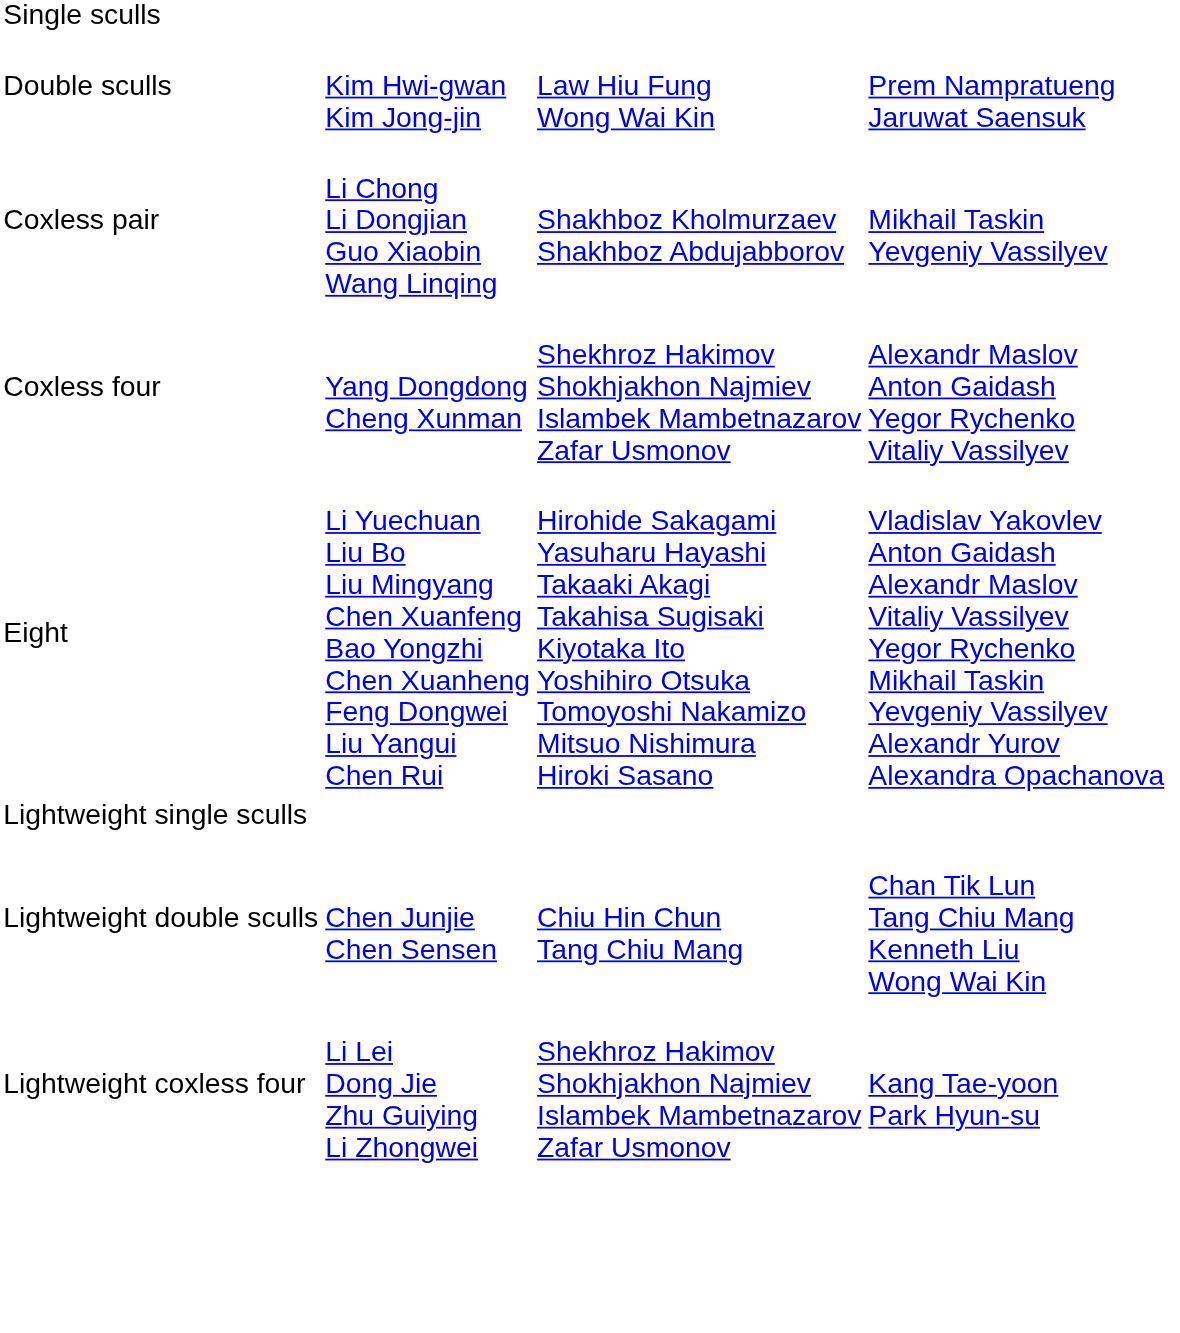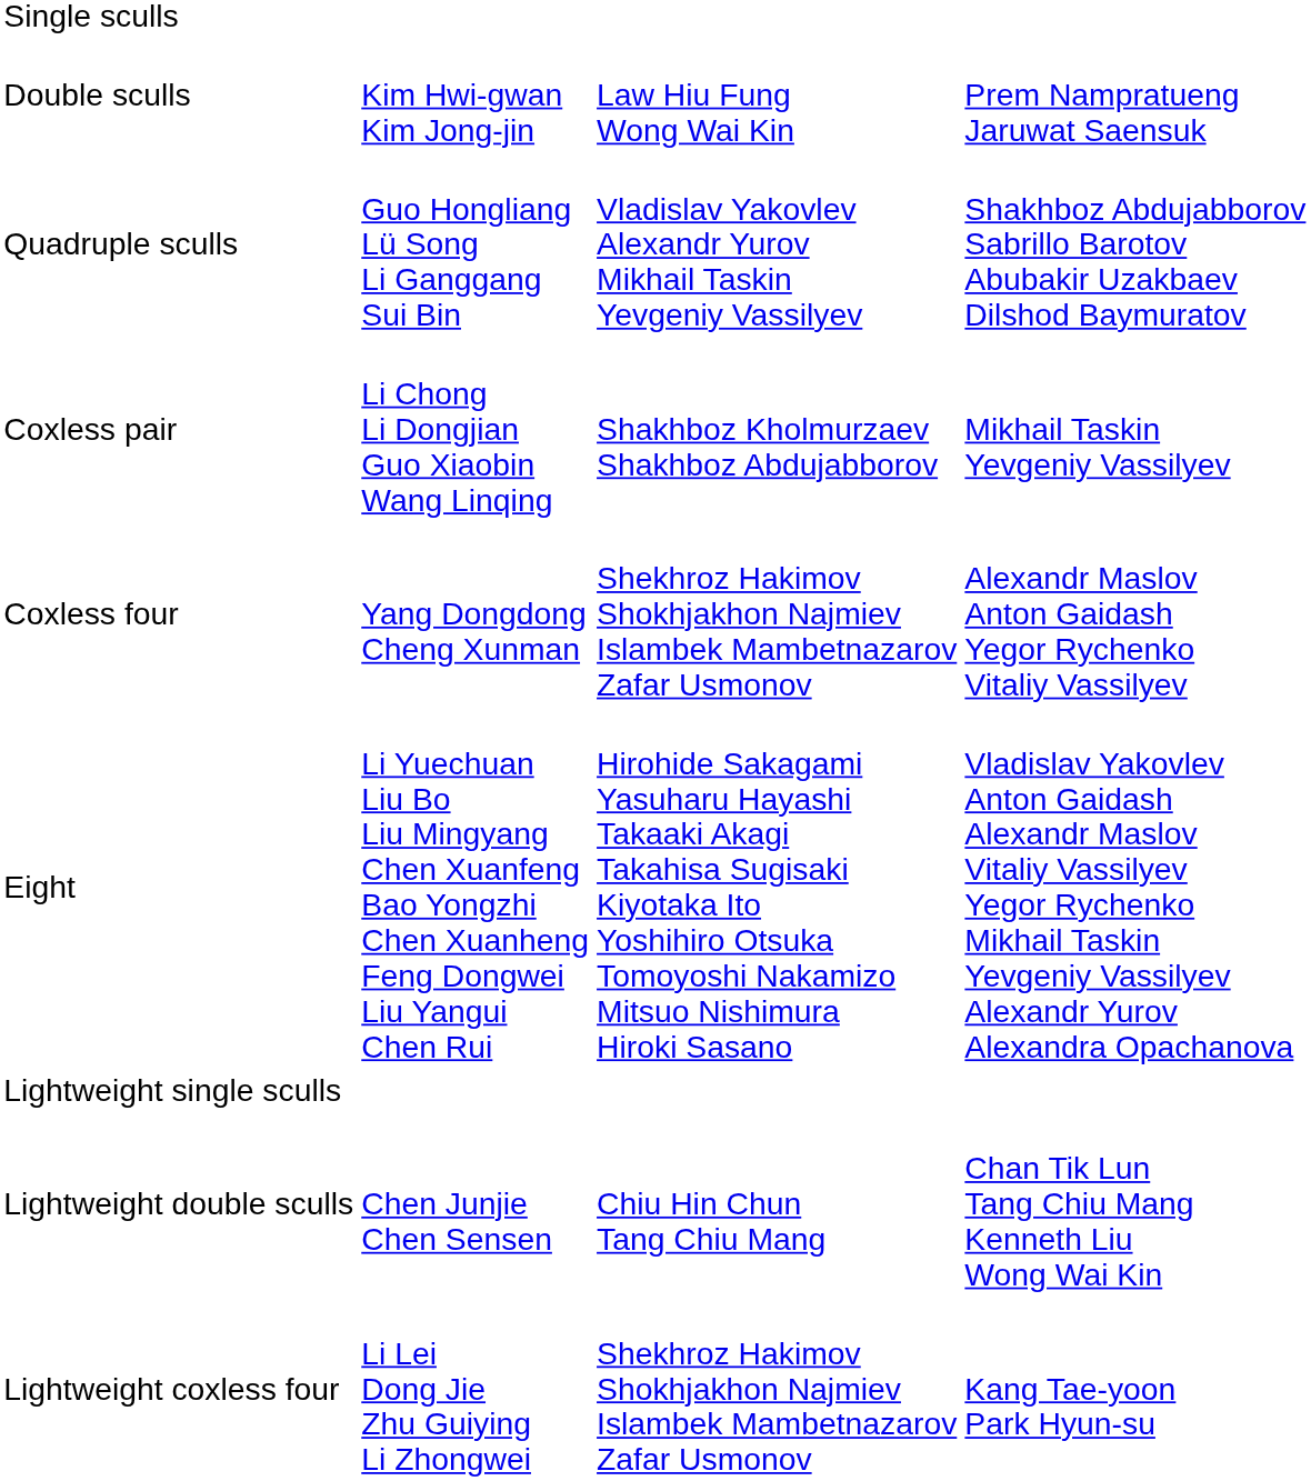 <table>
 <tr>
 <td>Single sculls</td>
 <td></td>
 <td></td>
 <td></td>
 </tr>
 <tr>
 <td>Double sculls</td>
 <td><br><a href='#'>Kim Hwi-gwan</a><br><a href='#'>Kim Jong-jin</a></td>
 <td><br><a href='#'>Law Hiu Fung</a><br><a href='#'>Wong Wai Kin</a></td>
 <td><br><a href='#'>Prem Nampratueng</a><br><a href='#'>Jaruwat Saensuk</a></td>
+</tr>
+<tr>
+<td>Quadruple sculls</td>
+<td><br><a href='#'>Guo Hongliang</a><br><a href='#'>Lü Song</a><br><a href='#'>Li Ganggang</a><br><a href='#'>Sui Bin</a></td>
+<td><br><a href='#'>Vladislav Yakovlev</a><br><a href='#'>Alexandr Yurov</a><br><a href='#'>Mikhail Taskin</a><br><a href='#'>Yevgeniy Vassilyev</a></td>
+<td><br><a href='#'>Shakhboz Abdujabborov</a><br><a href='#'>Sabrillo Barotov</a><br><a href='#'>Abubakir Uzakbaev</a><br><a href='#'>Dilshod Baymuratov</a></td>
 </tr>
 <tr>
 <td>Coxless pair</td>
 <td><br><a href='#'>Li Chong</a><br><a href='#'>Li Dongjian</a><br><a href='#'>Guo Xiaobin</a><br><a href='#'>Wang Linqing</a></td>
 <td><br><a href='#'>Shakhboz Kholmurzaev</a><br><a href='#'>Shakhboz Abdujabborov</a></td>
 <td><br><a href='#'>Mikhail Taskin</a><br><a href='#'>Yevgeniy Vassilyev</a></td>
 </tr>
 <tr>
 <td>Coxless four</td>
 <td><br><a href='#'>Yang Dongdong</a><br><a href='#'>Cheng Xunman</a></td>
 <td><br><a href='#'>Shekhroz Hakimov</a><br><a href='#'>Shokhjakhon Najmiev</a><br><a href='#'>Islambek Mambetnazarov</a><br><a href='#'>Zafar Usmonov</a></td>
 <td><br><a href='#'>Alexandr Maslov</a><br><a href='#'>Anton Gaidash</a><br><a href='#'>Yegor Rychenko</a><br><a href='#'>Vitaliy Vassilyev</a></td>
 </tr>
 <tr>
 <td>Eight</td>
 <td><br><a href='#'>Li Yuechuan</a><br><a href='#'>Liu Bo</a><br><a href='#'>Liu Mingyang</a><br><a href='#'>Chen Xuanfeng</a><br><a href='#'>Bao Yongzhi</a><br><a href='#'>Chen Xuanheng</a><br><a href='#'>Feng Dongwei</a><br><a href='#'>Liu Yangui</a><br><a href='#'>Chen Rui</a></td>
 <td><br><a href='#'>Hirohide Sakagami</a><br><a href='#'>Yasuharu Hayashi</a><br><a href='#'>Takaaki Akagi</a><br><a href='#'>Takahisa Sugisaki</a><br><a href='#'>Kiyotaka Ito</a><br><a href='#'>Yoshihiro Otsuka</a><br><a href='#'>Tomoyoshi Nakamizo</a><br><a href='#'>Mitsuo Nishimura</a><br><a href='#'>Hiroki Sasano</a></td>
 <td><br><a href='#'>Vladislav Yakovlev</a><br><a href='#'>Anton Gaidash</a><br><a href='#'>Alexandr Maslov</a><br><a href='#'>Vitaliy Vassilyev</a><br><a href='#'>Yegor Rychenko</a><br><a href='#'>Mikhail Taskin</a><br><a href='#'>Yevgeniy Vassilyev</a><br><a href='#'>Alexandr Yurov</a><br><a href='#'>Alexandra Opachanova</a></td>
 </tr>
 <tr>
 <td>Lightweight single sculls</td>
 <td></td>
 <td></td>
 <td></td>
 </tr>
 <tr>
 <td>Lightweight double sculls</td>
 <td><br><a href='#'>Chen Junjie</a><br><a href='#'>Chen Sensen</a></td>
 <td><br><a href='#'>Chiu Hin Chun</a><br><a href='#'>Tang Chiu Mang</a></td>
 <td><br><a href='#'>Chan Tik Lun</a><br><a href='#'>Tang Chiu Mang</a><br><a href='#'>Kenneth Liu</a><br><a href='#'>Wong Wai Kin</a></td>
 </tr>
 <tr>
 <td>Lightweight coxless four</td>
 <td><br><a href='#'>Li Lei</a><br><a href='#'>Dong Jie</a><br><a href='#'>Zhu Guiying</a><br><a href='#'>Li Zhongwei</a></td>
 <td><br><a href='#'>Shekhroz Hakimov</a><br><a href='#'>Shokhjakhon Najmiev</a><br><a href='#'>Islambek Mambetnazarov</a><br><a href='#'>Zafar Usmonov</a></td>
 <td><br><a href='#'>Kang Tae-yoon</a><br><a href='#'>Park Hyun-su</a></td>
 </tr>
 </table>
